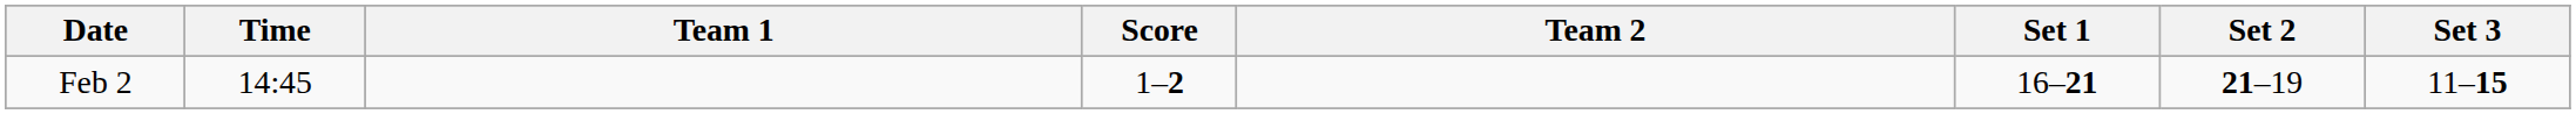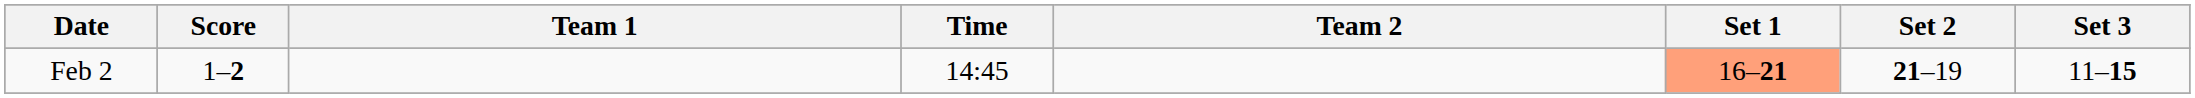 <table class="wikitable" width="100%">
 <tr>
 <th style="width:7%">Date</th>
+<th style="width:6%">Score</th>
+<th style="width:28%">Team 1</th>
 <th style="width:7%">Time</th>
-<th style="width:28%">Team 1</th>
-<th style="width:6%">Score</th>
 <th style="width:28%">Team 2</th>
 <th style="width:8%">Set 1</th>
 <th style="width:8%">Set 2</th>
 <th style="width:8%">Set 3</th>
 </tr>
 <tr>
 <td style="text-align:center">Feb 2</td>
+<td style="text-align:center">1–<strong>2</strong></td>
+<td style="text-align:right"></td>
 <td style="text-align:center">14:45</td>
-<td style="text-align:right"></td>
-<td style="text-align:center">1–<strong>2</strong></td>
 <td style="text-align:left"><strong></strong></td>
-<td style="text-align:center">16–<strong>21</strong></td>
+<td style="background: lightsalmon; text-align:center">16–<strong>21</strong></td>
 <td style="text-align:center"><strong>21</strong>–19</td>
 <td style="text-align:center">11–<strong>15</strong></td>
 </tr>
 </table>
